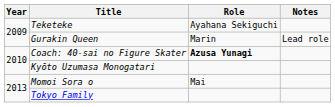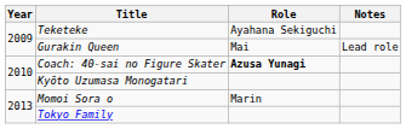 <table class="wikitable">
 <tr>
 <th>Year</th>
 <th>Title</th>
 <th>Role</th>
 <th>Notes</th>
 </tr>
 <tr>
 <td rowspan="2">2009</td>
 <td><em>Teketeke</em></td>
 <td>Ayahana Sekiguchi</td>
 <td></td>
 </tr>
 <tr>
 <td><em>Gurakin Queen</em></td>
-<td>Marin</td>
+<td>Mai</td>
 <td>Lead role</td>
 </tr>
 <tr>
 <td rowspan="2">2010</td>
 <td><em>Coach: 40-sai no Figure Skater</em></td>
 <td><strong>Azusa Yunagi</strong></td>
 <td></td>
 </tr>
 <tr>
 <td><em>Kyōto Uzumasa Monogatari</em></td>
 <td></td>
 <td></td>
 </tr>
 <tr>
 <td rowspan="2">2013</td>
 <td><em>Momoi Sora o</em></td>
-<td>Mai</td>
+<td>Marin</td>
 <td></td>
 </tr>
 <tr>
 <td><em><a href='#'>Tokyo Family</a></em></td>
 <td></td>
 <td></td>
 </tr>
 </table>
